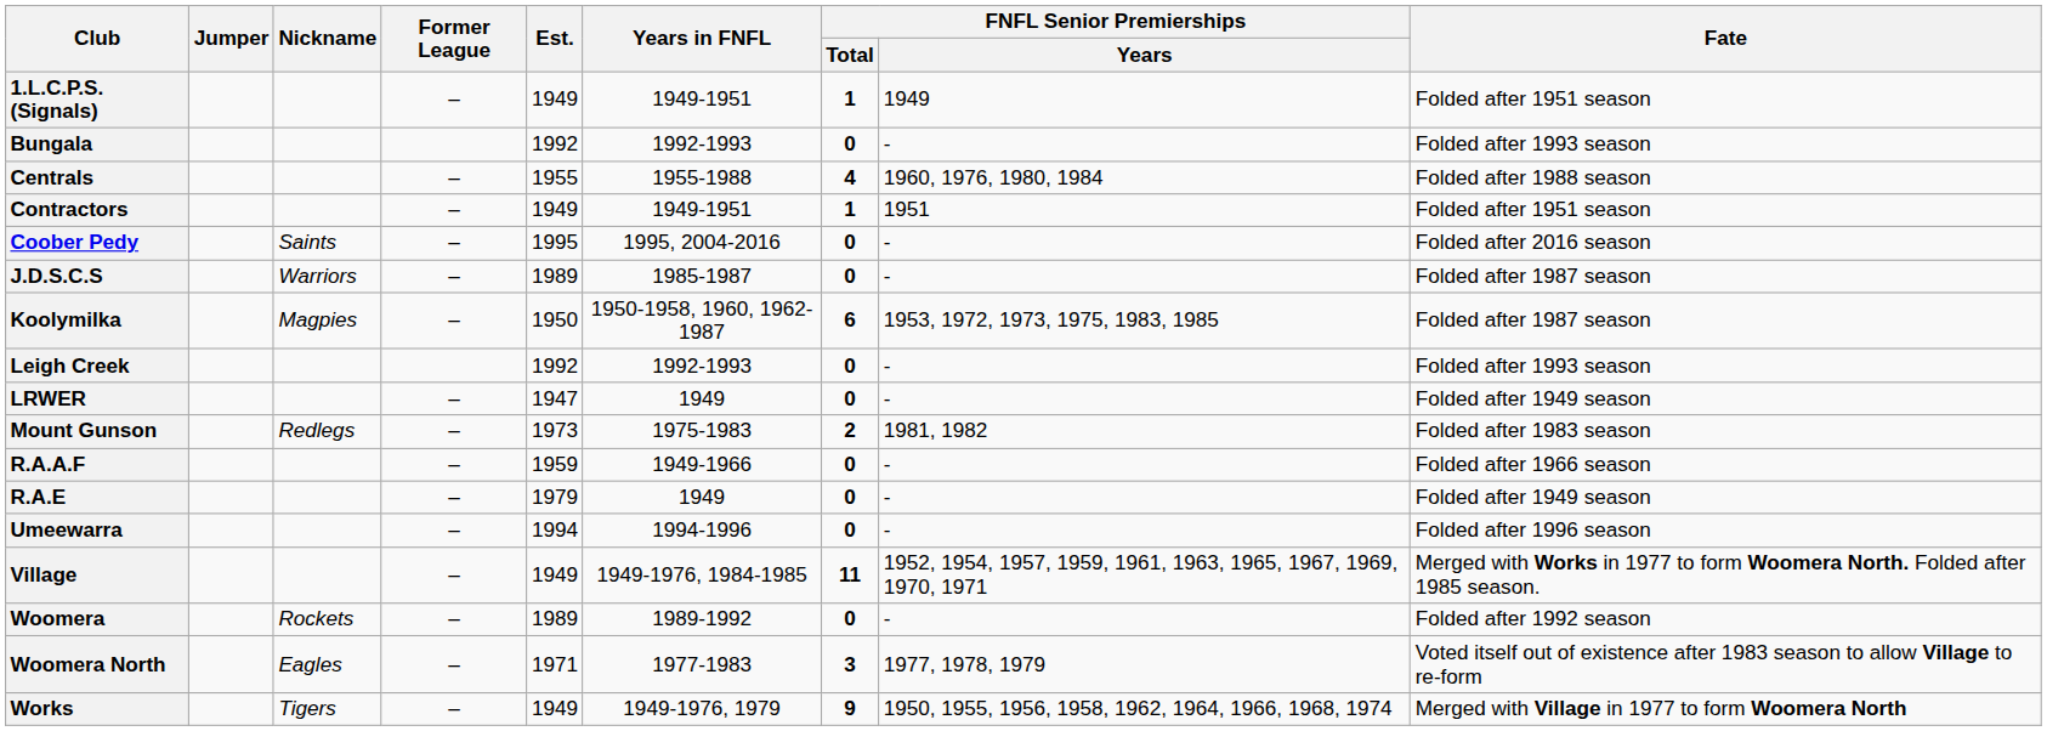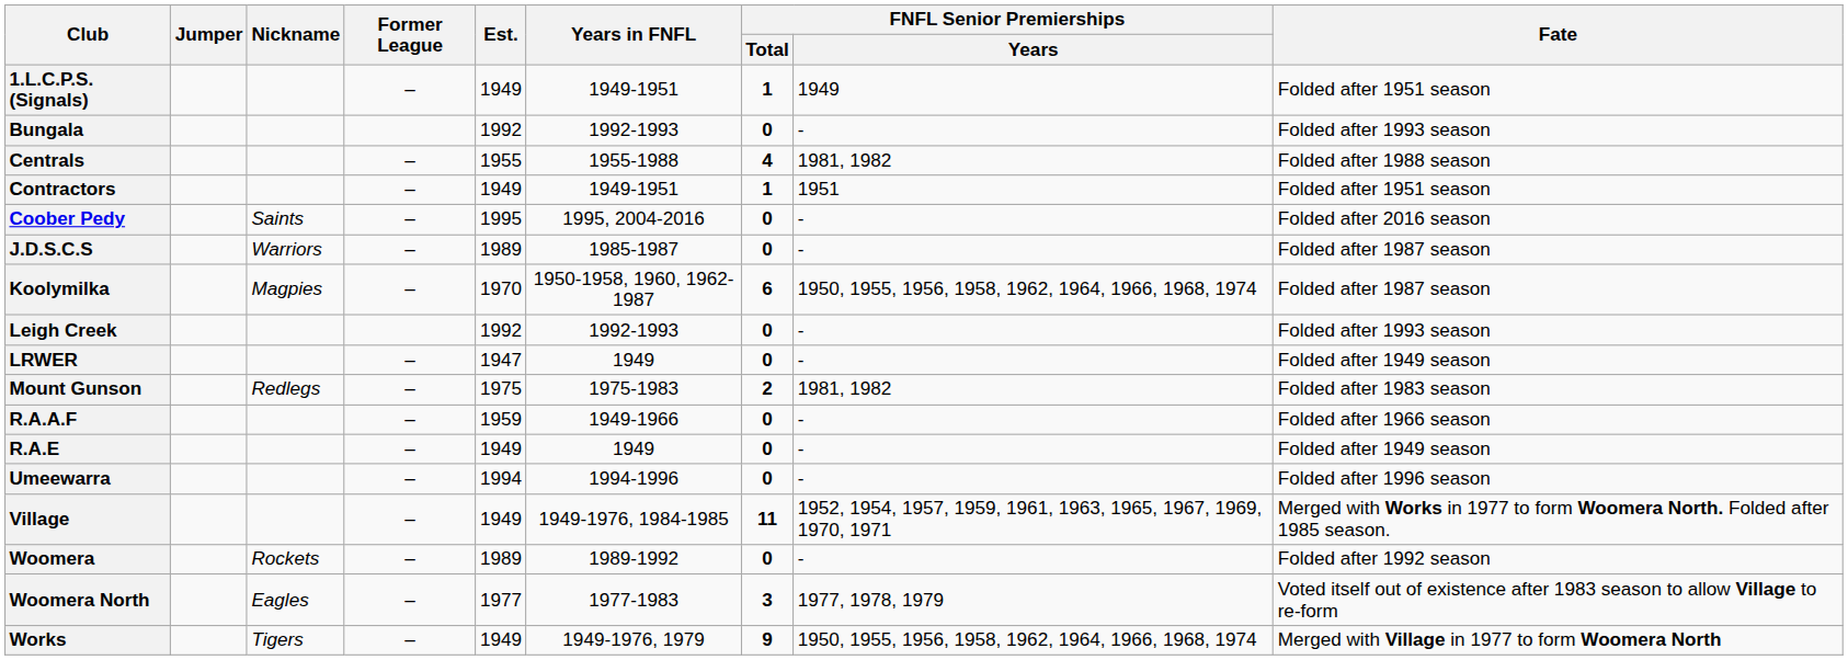 <table class="wikitable sortable">
 <tr>
 <th rowspan="2">Club</th>
 <th rowspan="2">Jumper</th>
 <th rowspan="2">Nickname</th>
 <th rowspan="2">Former League</th>
 <th rowspan="2">Est.</th>
 <th rowspan="2">Years in FNFL</th>
 <th colspan="2">FNFL Senior Premierships</th>
 <th rowspan="2">Fate</th>
 </tr>
 <tr>
 <th>Total</th>
 <th>Years</th>
 </tr>
 <tr>
 <th style="text-align:left">1.L.C.P.S. (Signals)</th>
 <td></td>
 <td></td>
 <td align="center">–</td>
 <td align="center">1949</td>
 <td align="center">1949-1951</td>
 <td align="center"><strong>1</strong></td>
 <td>1949</td>
 <td>Folded after 1951 season</td>
 </tr>
 <tr>
 <th style="text-align:left">Bungala</th>
 <td align="center"></td>
 <td></td>
 <td align="center"></td>
 <td align="center">1992</td>
 <td align="center">1992-1993</td>
 <td align="center"><strong>0</strong></td>
 <td>-</td>
 <td>Folded after 1993 season</td>
 </tr>
 <tr>
 <th style="text-align:left">Centrals</th>
 <td align="center"></td>
 <td></td>
 <td align="center">–</td>
 <td align="center">1955</td>
 <td align="center">1955-1988</td>
 <td align="center"><strong>4</strong></td>
-<td>1960, 1976, 1980, 1984</td>
+<td>1981, 1982</td>
 <td>Folded after 1988 season</td>
 </tr>
 <tr>
 <th style="text-align:left">Contractors</th>
 <td></td>
 <td></td>
 <td align="center">–</td>
 <td align="center">1949</td>
 <td align="center">1949-1951</td>
 <td align="center"><strong>1</strong></td>
 <td>1951</td>
 <td>Folded after 1951 season</td>
 </tr>
 <tr>
 <th style="text-align:left"><a href='#'>Coober Pedy</a></th>
 <td></td>
 <td><em>Saints</em></td>
 <td align="center">–</td>
 <td align="center">1995</td>
 <td align="center">1995, 2004-2016</td>
 <td align="center"><strong>0</strong></td>
 <td>-</td>
 <td>Folded after 2016 season</td>
 </tr>
 <tr>
 <th style="text-align:left">J.D.S.C.S</th>
 <td align="center"></td>
 <td><em>Warriors</em></td>
 <td align="center">–</td>
 <td align="center">1989</td>
 <td align="center">1985-1987</td>
 <td align="center"><strong>0</strong></td>
 <td>-</td>
 <td>Folded after 1987 season</td>
 </tr>
 <tr>
 <th style="text-align:left">Koolymilka</th>
 <td></td>
 <td><em>Magpies</em></td>
 <td align="center">–</td>
-<td align="center">1950</td>
+<td align="center">1970</td>
 <td align="center">1950-1958, 1960, 1962-1987</td>
 <td align="center"><strong>6</strong></td>
-<td>1953, 1972, 1973, 1975, 1983, 1985</td>
+<td>1950, 1955, 1956, 1958, 1962, 1964, 1966, 1968, 1974</td>
 <td>Folded after 1987 season</td>
 </tr>
 <tr>
 <th style="text-align:left">Leigh Creek</th>
 <td align="center"></td>
 <td></td>
 <td align="center"></td>
 <td align="center">1992</td>
 <td align="center">1992-1993</td>
 <td align="center"><strong>0</strong></td>
 <td>-</td>
 <td>Folded after 1993 season</td>
 </tr>
 <tr>
 <th style="text-align:left">LRWER</th>
 <td></td>
 <td></td>
 <td align="center">–</td>
 <td align="center">1947</td>
 <td align="center">1949</td>
 <td align="center"><strong>0</strong></td>
 <td>-</td>
 <td>Folded after 1949 season</td>
 </tr>
 <tr>
 <th style="text-align:left">Mount Gunson</th>
 <td></td>
 <td><em>Redlegs</em></td>
 <td align="center">–</td>
-<td align="center">1973</td>
+<td align="center">1975</td>
 <td align="center">1975-1983</td>
 <td align="center"><strong>2</strong></td>
 <td>1981, 1982</td>
 <td>Folded after 1983 season</td>
 </tr>
 <tr>
 <th style="text-align:left">R.A.A.F</th>
 <td align="center"></td>
 <td></td>
 <td align="center">–</td>
 <td align="center">1959</td>
 <td align="center">1949-1966</td>
 <td align="center"><strong>0</strong></td>
 <td>-</td>
 <td>Folded after 1966 season</td>
 </tr>
 <tr>
 <th style="text-align:left">R.A.E</th>
 <td></td>
 <td></td>
 <td align="center">–</td>
-<td align="center">1979</td>
+<td align="center">1949</td>
 <td align="center">1949</td>
 <td align="center"><strong>0</strong></td>
 <td>-</td>
 <td>Folded after 1949 season</td>
 </tr>
 <tr>
 <th style="text-align:left">Umeewarra</th>
 <td align="center"></td>
 <td></td>
 <td align="center">–</td>
 <td align="center">1994</td>
 <td align="center">1994-1996</td>
 <td align="center"><strong>0</strong></td>
 <td>-</td>
 <td>Folded after 1996 season</td>
 </tr>
 <tr>
 <th style="text-align:left">Village</th>
 <td align="center"></td>
 <td></td>
 <td align="center">–</td>
 <td align="center">1949</td>
 <td align="center">1949-1976, 1984-1985</td>
 <td align="center"><strong>11</strong></td>
 <td>1952, 1954, 1957, 1959, 1961, 1963, 1965, 1967, 1969, 1970, 1971</td>
 <td>Merged with <strong>Works</strong> in 1977 to form <strong>Woomera North.</strong> Folded after 1985 season.</td>
 </tr>
 <tr>
 <th style="text-align:left">Woomera</th>
 <td align="center"></td>
 <td><em>Rockets</em></td>
 <td align="center">–</td>
 <td align="center">1989</td>
 <td align="center">1989-1992</td>
 <td align="center"><strong>0</strong></td>
 <td>-</td>
 <td>Folded after 1992 season</td>
 </tr>
 <tr>
 <th style="text-align:left">Woomera North</th>
 <td></td>
 <td><em>Eagles</em></td>
 <td align="center">–</td>
-<td align="center">1971</td>
+<td align="center">1977</td>
 <td align="center">1977-1983</td>
 <td align="center"><strong>3</strong></td>
 <td>1977, 1978, 1979</td>
 <td>Voted itself out of existence after 1983 season to allow <strong>Village</strong> to re-form</td>
 </tr>
 <tr>
 <th style="text-align:left">Works</th>
 <td></td>
 <td><em>Tigers</em></td>
 <td align="center">–</td>
 <td align="center">1949</td>
 <td align="center">1949-1976, 1979</td>
 <td align="center"><strong>9</strong></td>
 <td>1950, 1955, 1956, 1958, 1962, 1964, 1966, 1968, 1974</td>
 <td>Merged with <strong>Village</strong> in 1977 to form <strong>Woomera North</strong></td>
 </tr>
 </table>
